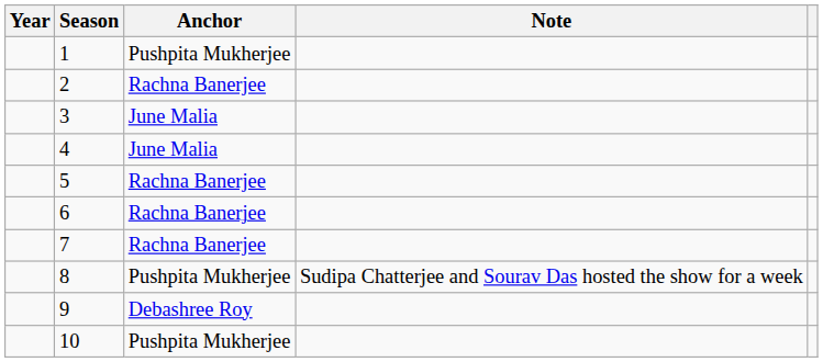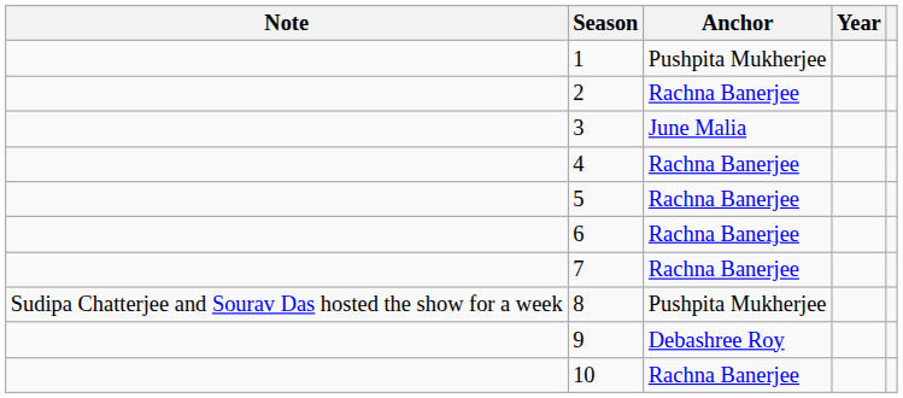 <table class="wikitable">
 <tr>
-<th>Year</th>
+<th>Note</th>
 <th>Season</th>
 <th>Anchor</th>
-<th>Note</th>
+<th>Year</th>
 <th></th>
 </tr>
 <tr>
 <td></td>
 <td>1</td>
 <td>Pushpita Mukherjee</td>
 <td></td>
 <td></td>
 </tr>
 <tr>
 <td></td>
 <td>2</td>
 <td><a href='#'>Rachna Banerjee</a></td>
 <td></td>
 <td></td>
 </tr>
 <tr>
 <td></td>
 <td>3</td>
 <td><a href='#'>June Malia</a></td>
 <td></td>
 <td></td>
 </tr>
 <tr>
 <td></td>
 <td>4</td>
-<td><a href='#'>June Malia</a></td>
+<td><a href='#'>Rachna Banerjee</a></td>
 <td></td>
 <td></td>
 </tr>
 <tr>
 <td></td>
 <td>5</td>
 <td><a href='#'>Rachna Banerjee</a></td>
 <td></td>
 <td></td>
 </tr>
 <tr>
 <td></td>
 <td>6</td>
 <td><a href='#'>Rachna Banerjee</a></td>
 <td></td>
 <td></td>
 </tr>
 <tr>
 <td></td>
 <td>7</td>
 <td><a href='#'>Rachna Banerjee</a></td>
 <td></td>
 <td></td>
 </tr>
 <tr>
-<td></td>
+<td>Sudipa Chatterjee and <a href='#'>Sourav Das</a> hosted the show for a week</td>
 <td>8</td>
 <td>Pushpita Mukherjee</td>
-<td>Sudipa Chatterjee and <a href='#'>Sourav Das</a> hosted the show for a week</td>
+<td></td>
 <td></td>
 </tr>
 <tr>
 <td></td>
 <td>9</td>
 <td><a href='#'>Debashree Roy</a></td>
 <td></td>
 <td></td>
 </tr>
 <tr>
 <td></td>
 <td>10</td>
-<td>Pushpita Mukherjee</td>
+<td><a href='#'>Rachna Banerjee</a></td>
 <td></td>
 <td></td>
 </tr>
 </table>
